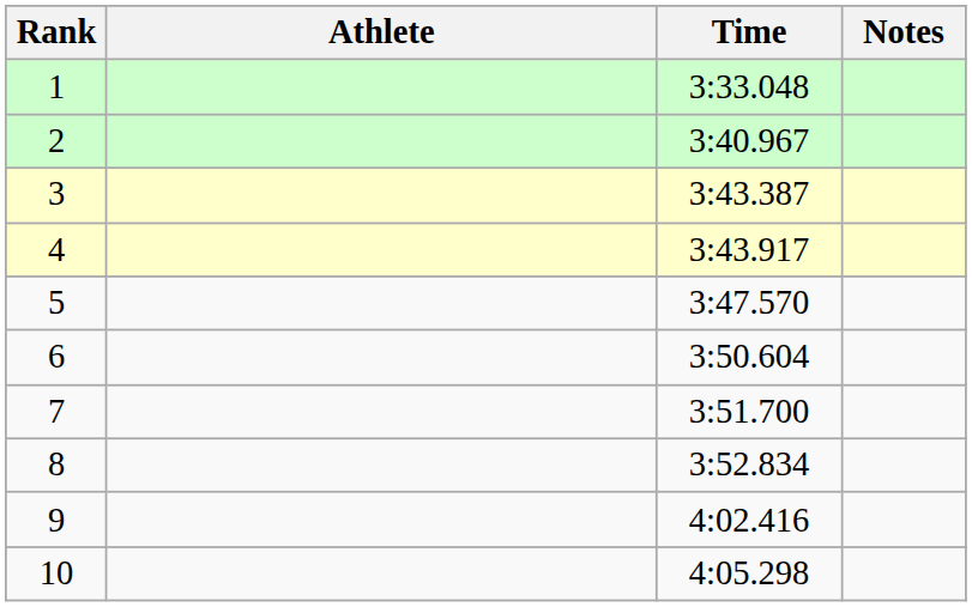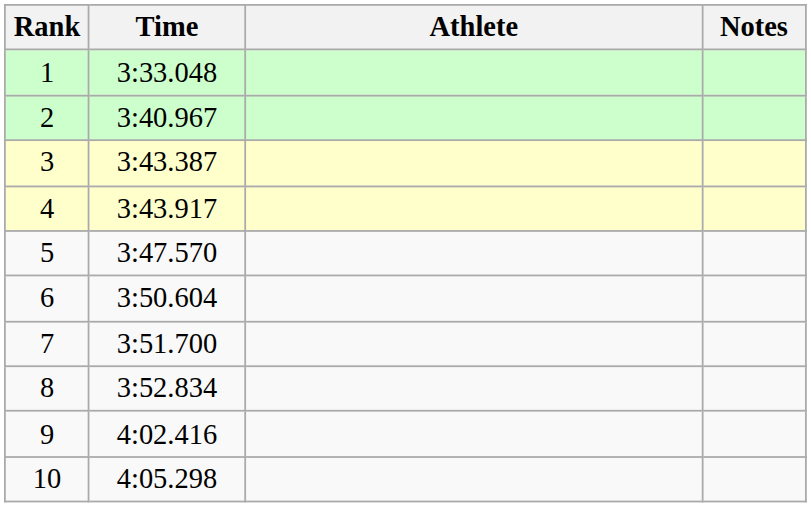 <table class=wikitable style="text-align:center">
 <tr>
 <th width=40>Rank</th>
+<th width=80>Time</th>
 <th width=250>Athlete</th>
-<th width=80>Time</th>
 <th width=50>Notes</th>
 </tr>
 <tr bgcolor="ccffcc">
 <td>1</td>
+<td>3:33.048</td>
 <td align=left></td>
-<td>3:33.048</td>
 <td></td>
 </tr>
 <tr bgcolor="ccffcc">
 <td>2</td>
+<td>3:40.967</td>
 <td align=left></td>
-<td>3:40.967</td>
 <td></td>
 </tr>
 <tr bgcolor=ffffcc>
 <td>3</td>
+<td>3:43.387</td>
 <td align=left></td>
-<td>3:43.387</td>
 <td></td>
 </tr>
 <tr bgcolor=ffffcc>
 <td>4</td>
+<td>3:43.917</td>
 <td align=left></td>
-<td>3:43.917</td>
 <td></td>
 </tr>
 <tr>
 <td>5</td>
+<td>3:47.570</td>
 <td align=left></td>
-<td>3:47.570</td>
 <td></td>
 </tr>
 <tr>
 <td>6</td>
+<td>3:50.604</td>
 <td align=left></td>
-<td>3:50.604</td>
 <td></td>
 </tr>
 <tr>
 <td>7</td>
+<td>3:51.700</td>
 <td align=left></td>
-<td>3:51.700</td>
 <td></td>
 </tr>
 <tr>
 <td>8</td>
+<td>3:52.834</td>
 <td align=left></td>
-<td>3:52.834</td>
 <td></td>
 </tr>
 <tr>
 <td>9</td>
+<td>4:02.416</td>
 <td align=left></td>
-<td>4:02.416</td>
 <td></td>
 </tr>
 <tr>
 <td>10</td>
+<td>4:05.298</td>
 <td align=left></td>
-<td>4:05.298</td>
 <td></td>
 </tr>
 </table>
